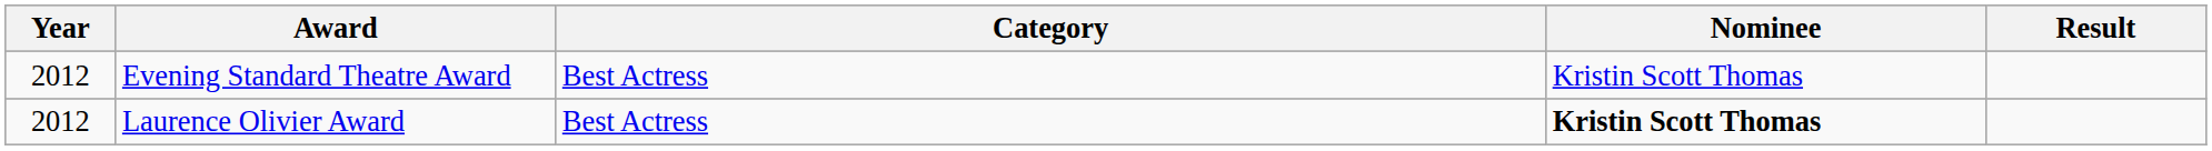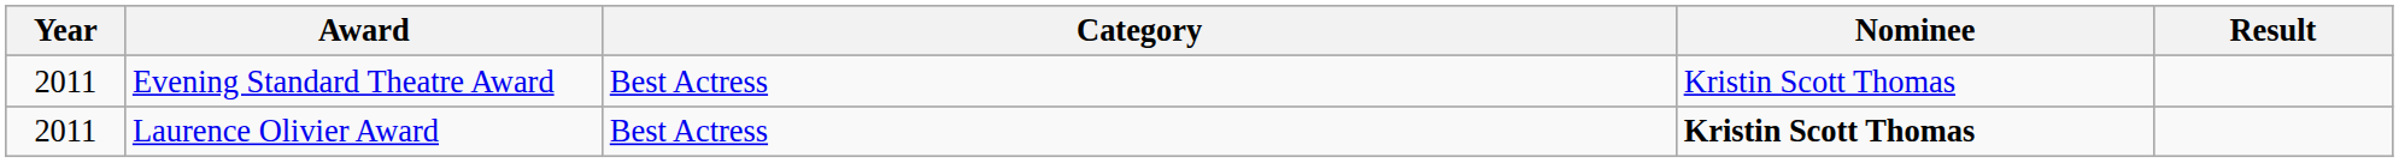 <table class="wikitable" width="95%">
 <tr>
 <th width="5%">Year</th>
 <th width="20%">Award</th>
 <th width="45%">Category</th>
 <th width="20%">Nominee</th>
 <th width="10%">Result</th>
 </tr>
 <tr>
-<td style="text-align: center;">2012</td>
+<td style="text-align: center;">2011</td>
 <td><a href='#'>Evening Standard Theatre Award</a></td>
 <td><a href='#'>Best Actress</a></td>
 <td><a href='#'>Kristin Scott Thomas</a></td>
 <td></td>
 </tr>
 <tr>
-<td style="text-align: center;">2012</td>
+<td style="text-align: center;">2011</td>
 <td><a href='#'>Laurence Olivier Award</a></td>
 <td><a href='#'>Best Actress</a></td>
 <td><strong>Kristin Scott Thomas</strong></td>
 <td></td>
 </tr>
 </table>
